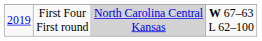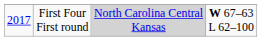 <table class="wikitable" style="text-align:center">
 <tr>
 </tr>
 <tr align="center">
-<td><a href='#'>2019</a></td>
+<td><a href='#'>2017</a></td>
 <td>First Four<br>First round</td>
 <td style="background: lightgrey;"><a href='#'>North Carolina Central</a><br><a href='#'>Kansas</a></td>
 <td><strong>W</strong> 67–63<br>L 62–100</td>
 </tr>
 </table>
